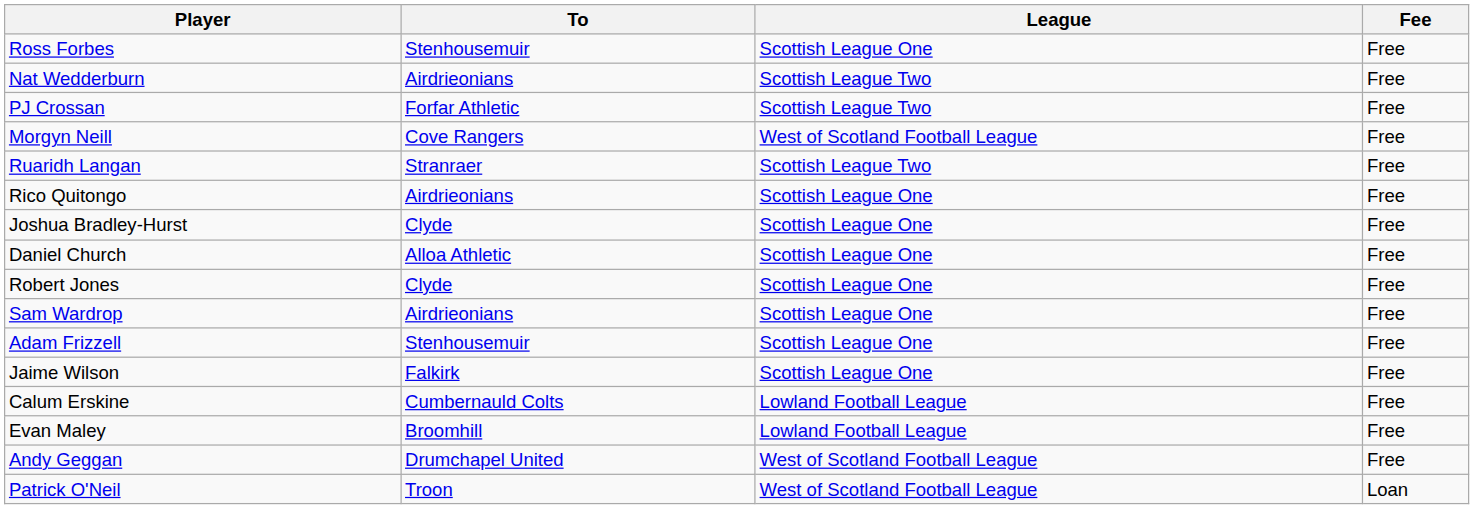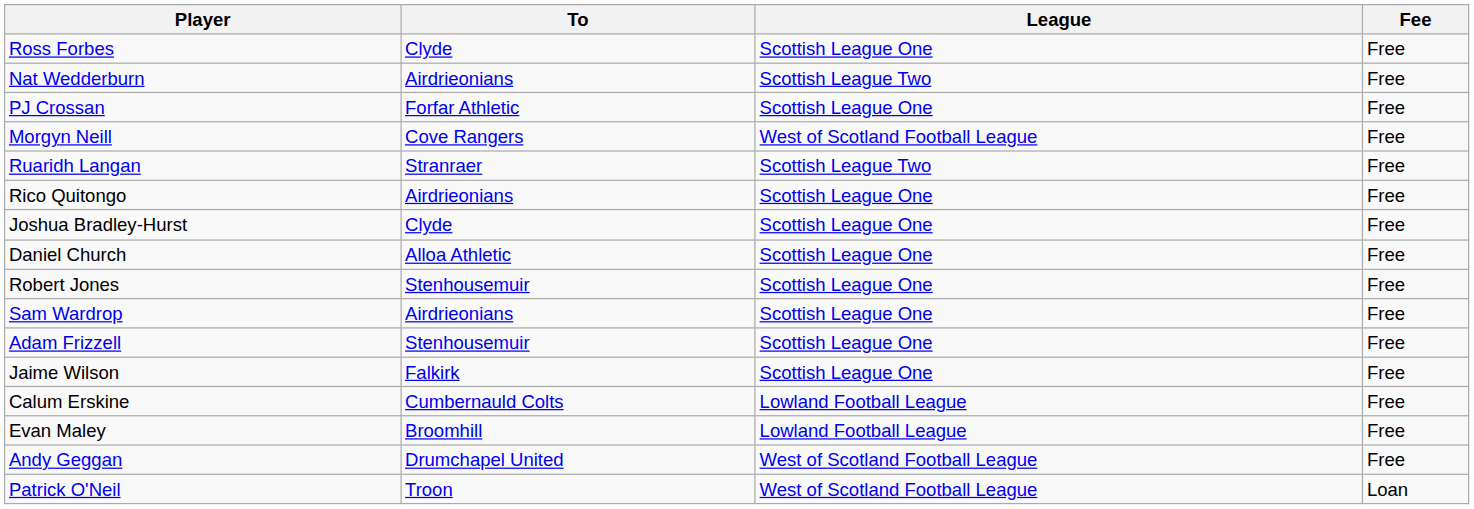 <table class="wikitable" style="text-align:center; font-size:95%;width:95%; text-align:left">
 <tr>
 <th>Player</th>
 <th>To</th>
 <th>League</th>
 <th>Fee</th>
 </tr>
 <tr>
 <td><a href='#'>Ross Forbes</a></td>
-<td><a href='#'>Stenhousemuir</a></td>
+<td><a href='#'>Clyde</a></td>
 <td><a href='#'>Scottish League One</a></td>
 <td>Free</td>
 </tr>
 <tr>
 <td><a href='#'>Nat Wedderburn</a></td>
 <td><a href='#'>Airdrieonians</a></td>
 <td><a href='#'>Scottish League Two</a></td>
 <td>Free</td>
 </tr>
 <tr>
 <td><a href='#'>PJ Crossan</a></td>
 <td><a href='#'>Forfar Athletic</a></td>
-<td><a href='#'>Scottish League Two</a></td>
+<td><a href='#'>Scottish League One</a></td>
 <td>Free</td>
 </tr>
 <tr>
 <td><a href='#'>Morgyn Neill</a></td>
 <td><a href='#'>Cove Rangers</a></td>
 <td><a href='#'>West of Scotland Football League</a></td>
 <td>Free</td>
 </tr>
 <tr>
 <td><a href='#'>Ruaridh Langan</a></td>
 <td><a href='#'>Stranraer</a></td>
 <td><a href='#'>Scottish League Two</a></td>
 <td>Free</td>
 </tr>
 <tr>
 <td>Rico Quitongo</td>
 <td><a href='#'>Airdrieonians</a></td>
 <td><a href='#'>Scottish League One</a></td>
 <td>Free</td>
 </tr>
 <tr>
 <td>Joshua Bradley-Hurst</td>
 <td><a href='#'>Clyde</a></td>
 <td><a href='#'>Scottish League One</a></td>
 <td>Free</td>
 </tr>
 <tr>
 <td>Daniel Church</td>
 <td><a href='#'>Alloa Athletic</a></td>
 <td><a href='#'>Scottish League One</a></td>
 <td>Free</td>
 </tr>
 <tr>
 <td>Robert Jones</td>
-<td><a href='#'>Clyde</a></td>
+<td><a href='#'>Stenhousemuir</a></td>
 <td><a href='#'>Scottish League One</a></td>
 <td>Free</td>
 </tr>
 <tr>
 <td><a href='#'>Sam Wardrop</a></td>
 <td><a href='#'>Airdrieonians</a></td>
 <td><a href='#'>Scottish League One</a></td>
 <td>Free</td>
 </tr>
 <tr>
 <td><a href='#'>Adam Frizzell</a></td>
 <td><a href='#'>Stenhousemuir</a></td>
 <td><a href='#'>Scottish League One</a></td>
 <td>Free</td>
 </tr>
 <tr>
 <td>Jaime Wilson</td>
 <td><a href='#'>Falkirk</a></td>
 <td><a href='#'>Scottish League One</a></td>
 <td>Free</td>
 </tr>
 <tr>
 <td>Calum Erskine</td>
 <td><a href='#'>Cumbernauld Colts</a></td>
 <td><a href='#'>Lowland Football League</a></td>
 <td>Free</td>
 </tr>
 <tr>
 <td>Evan Maley</td>
 <td><a href='#'>Broomhill</a></td>
 <td><a href='#'>Lowland Football League</a></td>
 <td>Free</td>
 </tr>
 <tr>
 <td><a href='#'>Andy Geggan</a></td>
 <td><a href='#'>Drumchapel United</a></td>
 <td><a href='#'>West of Scotland Football League</a></td>
 <td>Free</td>
 </tr>
 <tr>
 <td><a href='#'>Patrick O'Neil</a></td>
 <td><a href='#'>Troon</a></td>
 <td><a href='#'>West of Scotland Football League</a></td>
 <td>Loan</td>
 </tr>
 </table>
